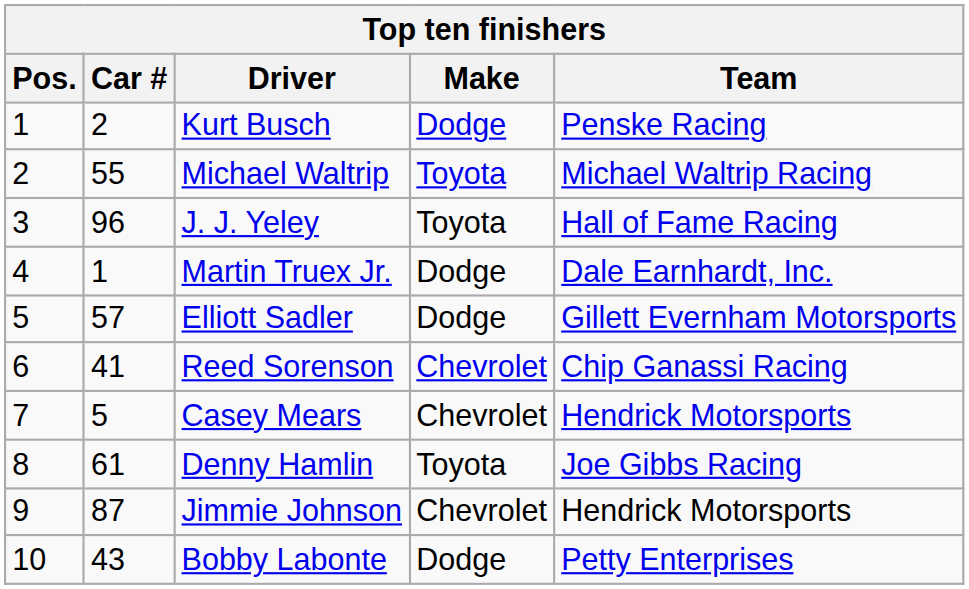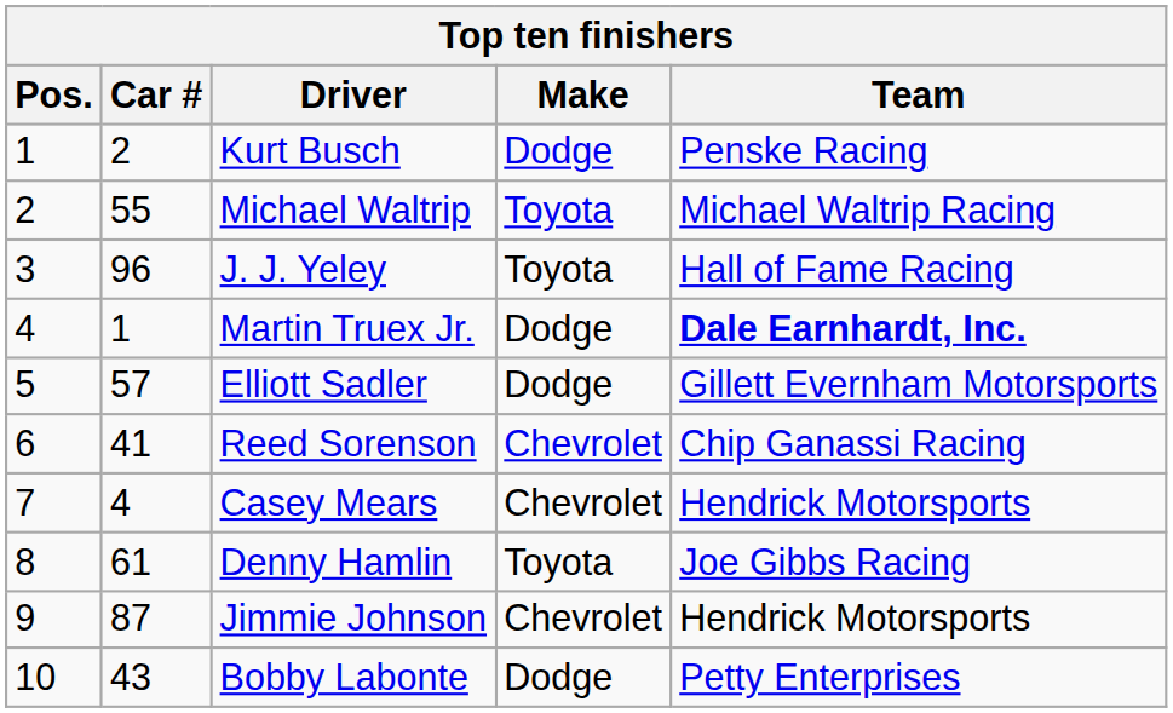 <table class="wikitable" style="font-size:90%;">
 <tr>
 <th colspan="9">Top ten finishers</th>
 </tr>
 <tr>
 <th>Pos.</th>
 <th>Car #</th>
 <th>Driver</th>
 <th>Make</th>
 <th>Team</th>
 </tr>
 <tr>
 <td>1</td>
 <td>2</td>
 <td><a href='#'>Kurt Busch</a></td>
 <td><a href='#'>Dodge</a></td>
 <td><a href='#'>Penske Racing</a></td>
 </tr>
 <tr>
 <td>2</td>
 <td>55</td>
 <td><a href='#'>Michael Waltrip</a></td>
 <td><a href='#'>Toyota</a></td>
 <td><a href='#'>Michael Waltrip Racing</a></td>
 </tr>
 <tr>
 <td>3</td>
 <td>96</td>
 <td><a href='#'>J. J. Yeley</a></td>
 <td>Toyota</td>
 <td><a href='#'>Hall of Fame Racing</a></td>
 </tr>
 <tr>
 <td>4</td>
 <td>1</td>
 <td><a href='#'>Martin Truex Jr.</a></td>
 <td>Dodge</td>
-<td><a href='#'>Dale Earnhardt, Inc.</a></td>
+<td><strong><a href='#'>Dale Earnhardt, Inc.</a></strong></td>
 </tr>
 <tr>
 <td>5</td>
 <td>57</td>
 <td><a href='#'>Elliott Sadler</a></td>
 <td>Dodge</td>
 <td><a href='#'>Gillett Evernham Motorsports</a></td>
 </tr>
 <tr>
 <td>6</td>
 <td>41</td>
 <td><a href='#'>Reed Sorenson</a></td>
 <td><a href='#'>Chevrolet</a></td>
 <td><a href='#'>Chip Ganassi Racing</a></td>
 </tr>
 <tr>
 <td>7</td>
-<td>5</td>
+<td>4</td>
 <td><a href='#'>Casey Mears</a></td>
 <td>Chevrolet</td>
 <td><a href='#'>Hendrick Motorsports</a></td>
 </tr>
 <tr>
 <td>8</td>
 <td>61</td>
 <td><a href='#'>Denny Hamlin</a></td>
 <td>Toyota</td>
 <td><a href='#'>Joe Gibbs Racing</a></td>
 </tr>
 <tr>
 <td>9</td>
 <td>87</td>
 <td><a href='#'>Jimmie Johnson</a></td>
 <td>Chevrolet</td>
 <td>Hendrick Motorsports</td>
 </tr>
 <tr>
 <td>10</td>
 <td>43</td>
 <td><a href='#'>Bobby Labonte</a></td>
 <td>Dodge</td>
 <td><a href='#'>Petty Enterprises</a></td>
 </tr>
 </table>
